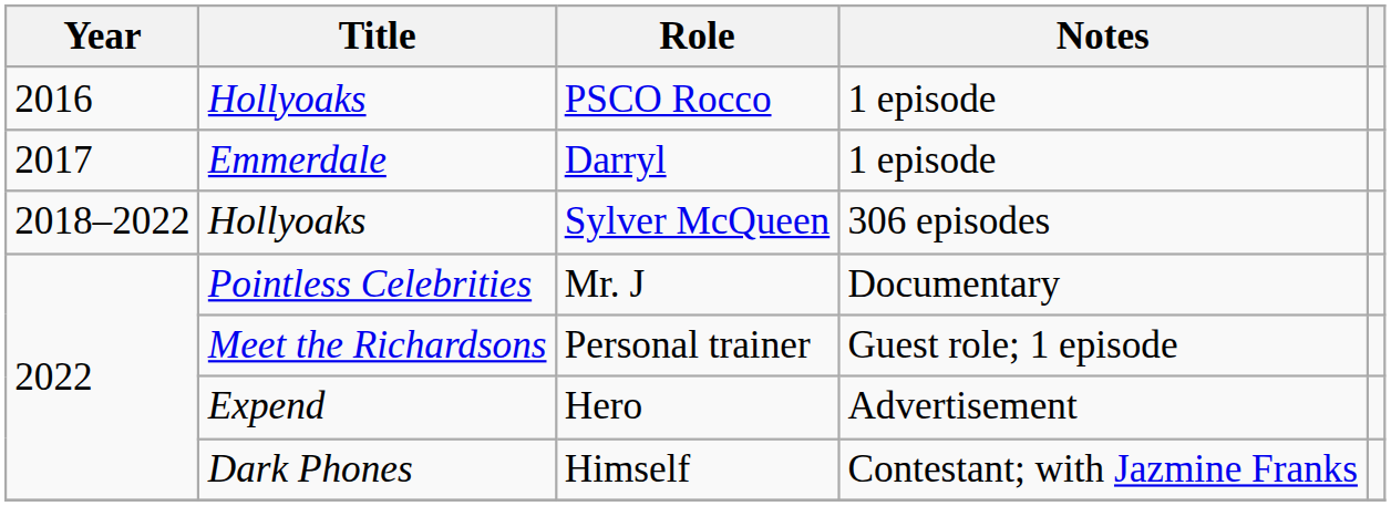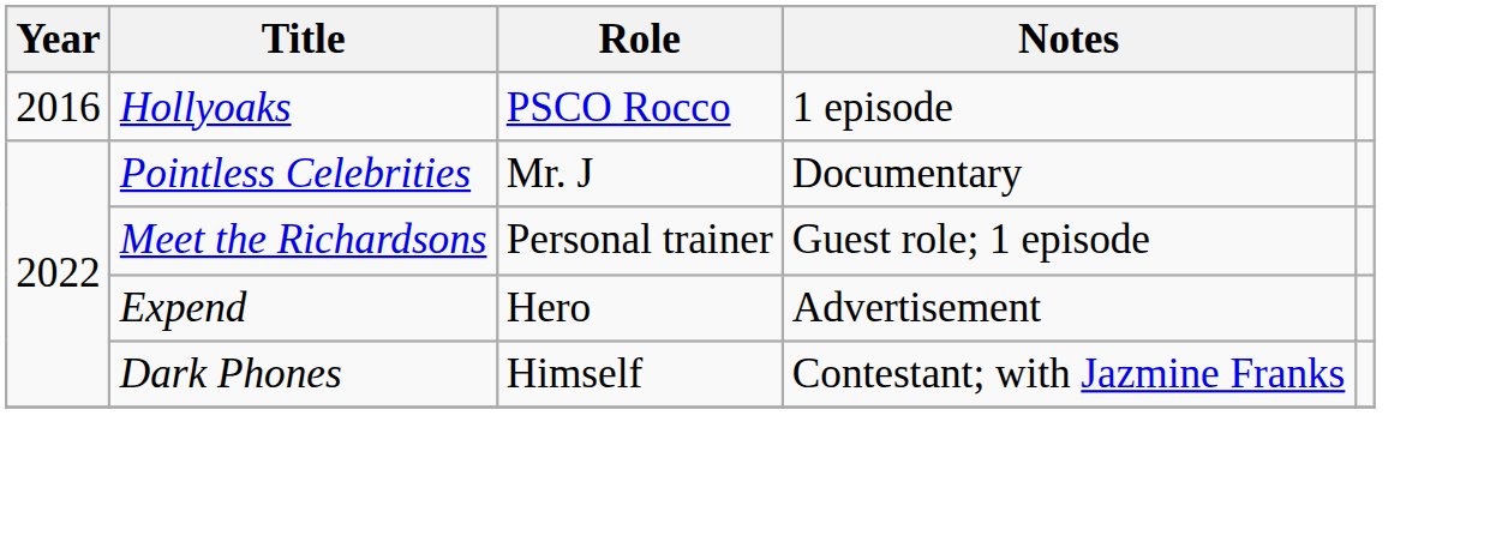 <table class="wikitable sortable">
 <tr>
 <th>Year</th>
 <th>Title</th>
 <th>Role</th>
 <th class="unsortable">Notes</th>
 <th class="unsortable"></th>
 </tr>
 <tr>
 <td>2016</td>
 <td><em><a href='#'>Hollyoaks</a></em></td>
 <td><a href='#'>PSCO Rocco</a></td>
 <td>1 episode</td>
-<td align="center"></td>
-</tr>
-<tr>
-<td>2017</td>
-<td><em><a href='#'>Emmerdale</a></em></td>
-<td><a href='#'>Darryl</a></td>
-<td>1 episode</td>
-<td align="center"></td>
-</tr>
-<tr>
-<td>2018–2022</td>
-<td><em>Hollyoaks</em></td>
-<td><a href='#'>Sylver McQueen</a></td>
-<td>306 episodes</td>
 <td align="center"></td>
 </tr>
 <tr>
 <td rowspan="4">2022</td>
 <td><em><a href='#'>Pointless Celebrities</a></em></td>
 <td>Mr. J</td>
 <td>Documentary</td>
 <td align="center"></td>
 </tr>
 <tr>
 <td><em><a href='#'>Meet the Richardsons</a></em></td>
 <td>Personal trainer</td>
 <td>Guest role; 1 episode</td>
 <td align="center"></td>
 </tr>
 <tr>
 <td><em>Expend</em></td>
 <td>Hero</td>
 <td>Advertisement</td>
 <td align="center"></td>
 </tr>
 <tr>
 <td><em>Dark Phones</em></td>
 <td>Himself</td>
 <td>Contestant; with <a href='#'>Jazmine Franks</a></td>
 <td align="center"></td>
 </tr>
 <tr>
 </tr>
 </table>
